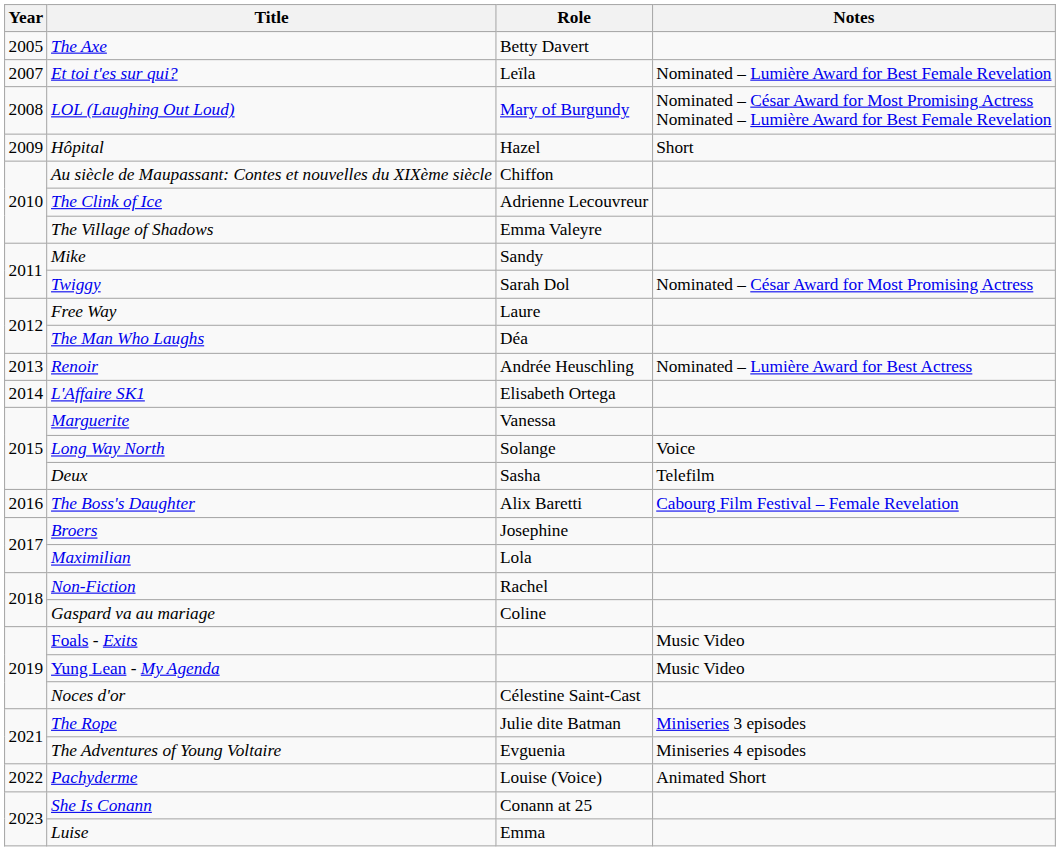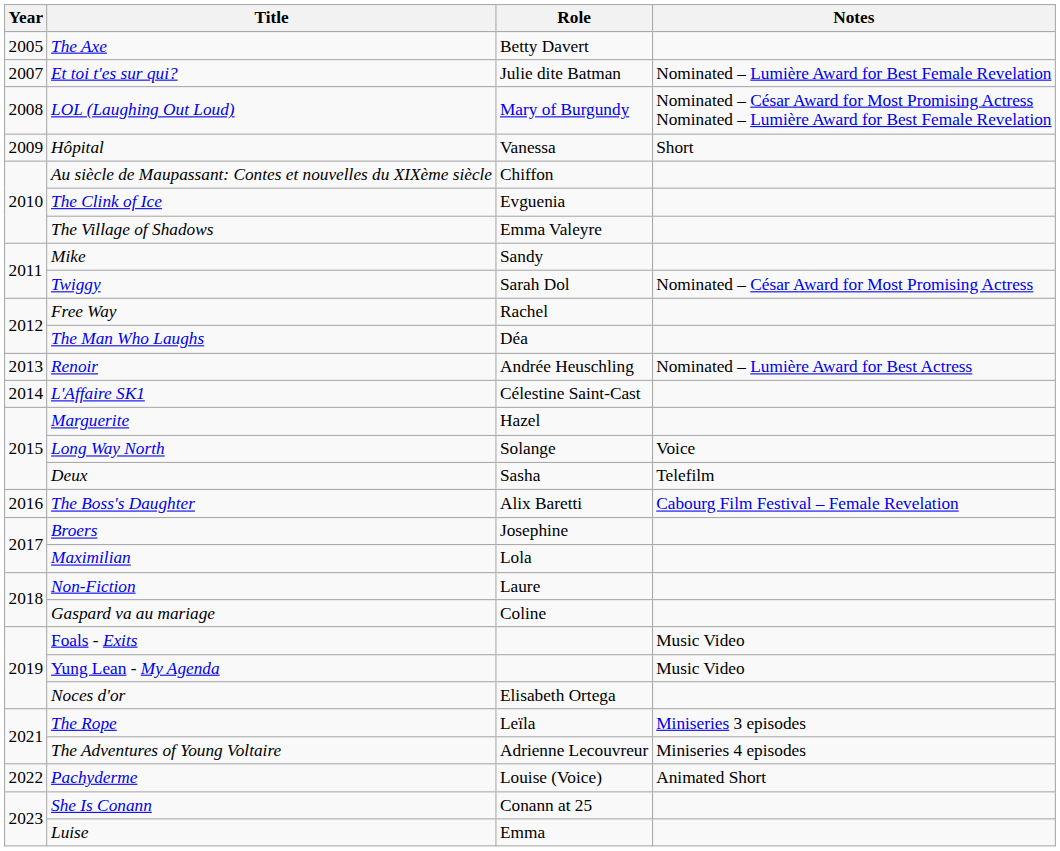 <table class="wikitable sortable">
 <tr>
 <th>Year</th>
 <th>Title</th>
 <th>Role</th>
 <th class="unsortable">Notes</th>
 </tr>
 <tr>
 <td>2005</td>
 <td><em><a href='#'>The Axe</a></em></td>
 <td>Betty Davert</td>
 <td></td>
 </tr>
 <tr>
 <td>2007</td>
 <td><em><a href='#'>Et toi t'es sur qui?</a></em></td>
-<td>Leïla</td>
+<td>Julie dite Batman</td>
 <td>Nominated – <a href='#'>Lumière Award for Best Female Revelation</a></td>
 </tr>
 <tr>
 <td rowspan="1">2008</td>
 <td><em><a href='#'>LOL (Laughing Out Loud)</a></em></td>
 <td><a href='#'>Mary of Burgundy</a></td>
 <td>Nominated – <a href='#'>César Award for Most Promising Actress</a> <br>Nominated – <a href='#'>Lumière Award for Best Female Revelation</a></td>
 </tr>
 <tr>
 <td rowspan="1">2009</td>
 <td><em>Hôpital</em></td>
-<td>Hazel</td>
+<td>Vanessa</td>
 <td>Short</td>
 </tr>
 <tr>
 <td rowspan="3">2010</td>
 <td><em>Au siècle de Maupassant: Contes et nouvelles du XIXème siècle</em></td>
 <td>Chiffon</td>
 <td></td>
 </tr>
 <tr>
 <td><em><a href='#'>The Clink of Ice</a></em></td>
-<td>Adrienne Lecouvreur</td>
+<td>Evguenia</td>
 <td></td>
 </tr>
 <tr>
 <td><em>The Village of Shadows</em></td>
 <td>Emma Valeyre</td>
 <td></td>
 </tr>
 <tr>
 <td rowspan="2">2011</td>
 <td><em>Mike</em></td>
 <td>Sandy</td>
 <td></td>
 </tr>
 <tr>
 <td><em><a href='#'>Twiggy</a></em></td>
 <td>Sarah Dol</td>
 <td>Nominated – <a href='#'>César Award for Most Promising Actress</a></td>
 </tr>
 <tr>
 <td rowspan="2">2012</td>
 <td><em>Free Way</em></td>
-<td>Laure</td>
+<td>Rachel</td>
 <td></td>
 </tr>
 <tr>
 <td><em><a href='#'>The Man Who Laughs</a></em></td>
 <td>Déa</td>
 </tr>
 <tr>
 <td>2013</td>
 <td><em><a href='#'>Renoir</a></em></td>
 <td>Andrée Heuschling</td>
 <td>Nominated – <a href='#'>Lumière Award for Best Actress</a></td>
 </tr>
 <tr>
 <td>2014</td>
 <td><em><a href='#'>L'Affaire SK1</a></em></td>
-<td>Elisabeth Ortega</td>
+<td>Célestine Saint-Cast</td>
 </tr>
 <tr>
 <td rowspan="3">2015</td>
 <td><em><a href='#'>Marguerite</a></em></td>
-<td>Vanessa</td>
+<td>Hazel</td>
 <td></td>
 </tr>
 <tr>
 <td><em><a href='#'>Long Way North</a></em></td>
 <td>Solange</td>
 <td>Voice</td>
 </tr>
 <tr>
 <td><em>Deux</em></td>
 <td>Sasha</td>
 <td>Telefilm</td>
 </tr>
 <tr>
 <td>2016</td>
 <td><em><a href='#'>The Boss's Daughter</a></em></td>
 <td>Alix Baretti</td>
 <td><a href='#'>Cabourg Film Festival – Female Revelation</a></td>
 </tr>
 <tr>
 <td rowspan="2">2017</td>
 <td><em><a href='#'>Broers</a></em></td>
 <td>Josephine</td>
 <td></td>
 </tr>
 <tr>
 <td><em><a href='#'>Maximilian</a></em></td>
 <td>Lola</td>
 <td></td>
 </tr>
 <tr>
 <td rowspan="2">2018</td>
 <td><em><a href='#'>Non-Fiction</a></em></td>
-<td>Rachel</td>
+<td>Laure</td>
 <td></td>
 </tr>
 <tr>
 <td><em>Gaspard va au mariage</em></td>
 <td>Coline</td>
 <td></td>
 </tr>
 <tr>
 <td rowspan="3">2019</td>
 <td><a href='#'>Foals</a> - <a href='#'><em>Exits</em></a></td>
 <td></td>
 <td>Music Video</td>
 </tr>
 <tr>
 <td><a href='#'>Yung Lean</a> <em>-</em> <a href='#'><em>My Agenda</em></a></td>
 <td></td>
 <td>Music Video</td>
 </tr>
 <tr>
 <td><em>Noces d'or</em></td>
-<td>Célestine Saint-Cast</td>
+<td>Elisabeth Ortega</td>
 <td></td>
 </tr>
 <tr>
 <td rowspan="2">2021</td>
 <td><em><a href='#'>The Rope</a></em></td>
-<td>Julie dite Batman</td>
+<td>Leïla</td>
 <td><a href='#'>Miniseries</a> 3 episodes</td>
 </tr>
 <tr>
 <td><em>The Adventures of Young Voltaire</em></td>
-<td>Evguenia</td>
+<td>Adrienne Lecouvreur</td>
 <td>Miniseries 4 episodes</td>
 </tr>
 <tr>
 <td>2022</td>
 <td><em><a href='#'>Pachyderme</a></em></td>
 <td>Louise (Voice)</td>
 <td>Animated Short</td>
 </tr>
 <tr>
 <td rowspan="2">2023</td>
 <td><em><a href='#'>She Is Conann</a></em></td>
 <td>Conann at 25</td>
 <td></td>
 </tr>
 <tr>
 <td><em>Luise</em></td>
 <td>Emma</td>
 <td></td>
 </tr>
 </table>
